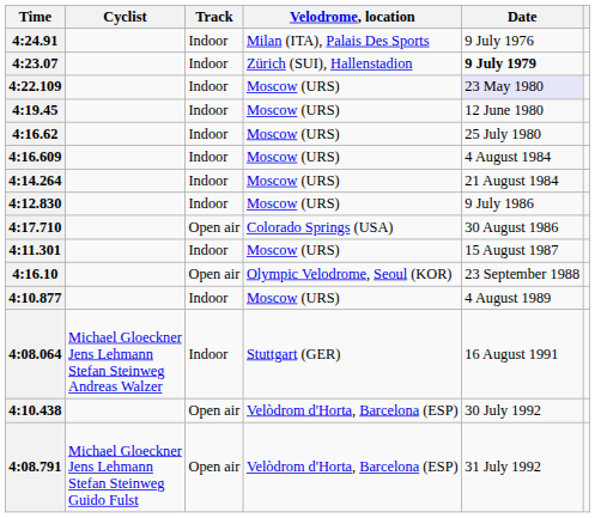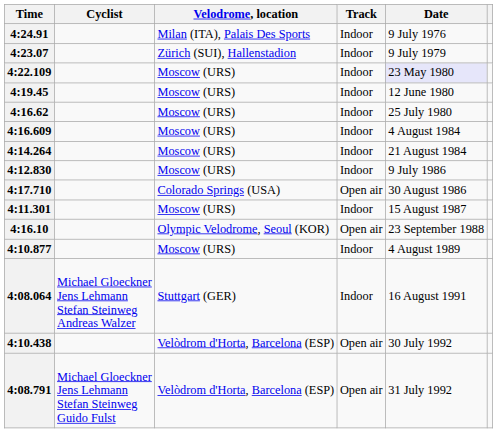 <table class="wikitable sortable">
 <tr align="left">
 <th>Time</th>
 <th>Cyclist</th>
+<th><a href='#'>Velodrome</a>, location</th>
 <th>Track</th>
-<th><a href='#'>Velodrome</a>, location</th>
 <th>Date</th>
 <th></th>
 </tr>
 <tr>
 <th>4:24.91</th>
 <td></td>
+<td><a href='#'>Milan</a> (ITA), <a href='#'>Palais Des Sports</a></td>
 <td>Indoor</td>
-<td><a href='#'>Milan</a> (ITA), <a href='#'>Palais Des Sports</a></td>
 <td>9 July 1976</td>
 <td></td>
 </tr>
 <tr>
 <th>4:23.07</th>
 <td></td>
+<td><a href='#'>Zürich</a> (SUI), <a href='#'>Hallenstadion</a></td>
 <td>Indoor</td>
-<td><a href='#'>Zürich</a> (SUI), <a href='#'>Hallenstadion</a></td>
-<td><strong>9 July 1979</strong></td>
+<td>9 July 1979</td>
 <td></td>
 </tr>
 <tr>
 <th>4:22.109</th>
 <td></td>
+<td><a href='#'>Moscow</a> (URS)</td>
 <td>Indoor</td>
-<td><a href='#'>Moscow</a> (URS)</td>
 <td style="background: lavender;">23 May 1980</td>
 <td></td>
 </tr>
 <tr>
 <th>4:19.45</th>
 <td></td>
+<td><a href='#'>Moscow</a> (URS)</td>
 <td>Indoor</td>
-<td><a href='#'>Moscow</a> (URS)</td>
 <td>12 June 1980</td>
 <td></td>
 </tr>
 <tr>
 <th>4:16.62</th>
 <td></td>
+<td><a href='#'>Moscow</a> (URS)</td>
 <td>Indoor</td>
-<td><a href='#'>Moscow</a> (URS)</td>
 <td>25 July 1980</td>
 <td></td>
 </tr>
 <tr>
 <th>4:16.609</th>
 <td></td>
+<td><a href='#'>Moscow</a> (URS)</td>
 <td>Indoor</td>
-<td><a href='#'>Moscow</a> (URS)</td>
 <td>4 August 1984</td>
 <td></td>
 </tr>
 <tr>
 <th>4:14.264</th>
 <td></td>
+<td><a href='#'>Moscow</a> (URS)</td>
 <td>Indoor</td>
-<td><a href='#'>Moscow</a> (URS)</td>
 <td>21 August 1984</td>
 <td></td>
 </tr>
 <tr>
 <th>4:12.830</th>
 <td></td>
+<td><a href='#'>Moscow</a> (URS)</td>
 <td>Indoor</td>
-<td><a href='#'>Moscow</a> (URS)</td>
 <td>9 July 1986</td>
 <td></td>
 </tr>
 <tr>
 <th>4:17.710</th>
 <td></td>
+<td><a href='#'>Colorado Springs</a> (USA)</td>
 <td>Open air</td>
-<td><a href='#'>Colorado Springs</a> (USA)</td>
 <td>30 August 1986</td>
 <td></td>
 </tr>
 <tr>
 <th>4:11.301</th>
 <td></td>
+<td><a href='#'>Moscow</a> (URS)</td>
 <td>Indoor</td>
-<td><a href='#'>Moscow</a> (URS)</td>
 <td>15 August 1987</td>
 <td></td>
 </tr>
 <tr>
 <th>4:16.10</th>
 <td></td>
+<td><a href='#'>Olympic Velodrome</a>, <a href='#'>Seoul</a> (KOR)</td>
 <td>Open air</td>
-<td><a href='#'>Olympic Velodrome</a>, <a href='#'>Seoul</a> (KOR)</td>
 <td>23 September 1988</td>
 <td></td>
 </tr>
 <tr>
 <th>4:10.877</th>
 <td></td>
+<td><a href='#'>Moscow</a> (URS)</td>
 <td>Indoor</td>
-<td><a href='#'>Moscow</a> (URS)</td>
 <td>4 August 1989</td>
 <td></td>
 </tr>
 <tr>
 <th>4:08.064</th>
 <td><br><a href='#'>Michael Gloeckner</a><br><a href='#'>Jens Lehmann</a><br><a href='#'>Stefan Steinweg</a><br><a href='#'>Andreas Walzer</a></td>
+<td><a href='#'>Stuttgart</a> (GER)</td>
 <td>Indoor</td>
-<td><a href='#'>Stuttgart</a> (GER)</td>
 <td>16 August 1991</td>
 <td></td>
 </tr>
 <tr>
 <th>4:10.438</th>
 <td></td>
+<td><a href='#'>Velòdrom d'Horta</a>, <a href='#'>Barcelona</a> (ESP)</td>
 <td>Open air</td>
-<td><a href='#'>Velòdrom d'Horta</a>, <a href='#'>Barcelona</a> (ESP)</td>
 <td>30 July 1992</td>
 <td></td>
 </tr>
 <tr>
 <th>4:08.791</th>
 <td><br><a href='#'>Michael Gloeckner</a><br><a href='#'>Jens Lehmann</a><br><a href='#'>Stefan Steinweg</a><br><a href='#'>Guido Fulst</a></td>
+<td><a href='#'>Velòdrom d'Horta</a>, <a href='#'>Barcelona</a> (ESP)</td>
 <td>Open air</td>
-<td><a href='#'>Velòdrom d'Horta</a>, <a href='#'>Barcelona</a> (ESP)</td>
 <td>31 July 1992</td>
 <td></td>
 </tr>
 </table>
